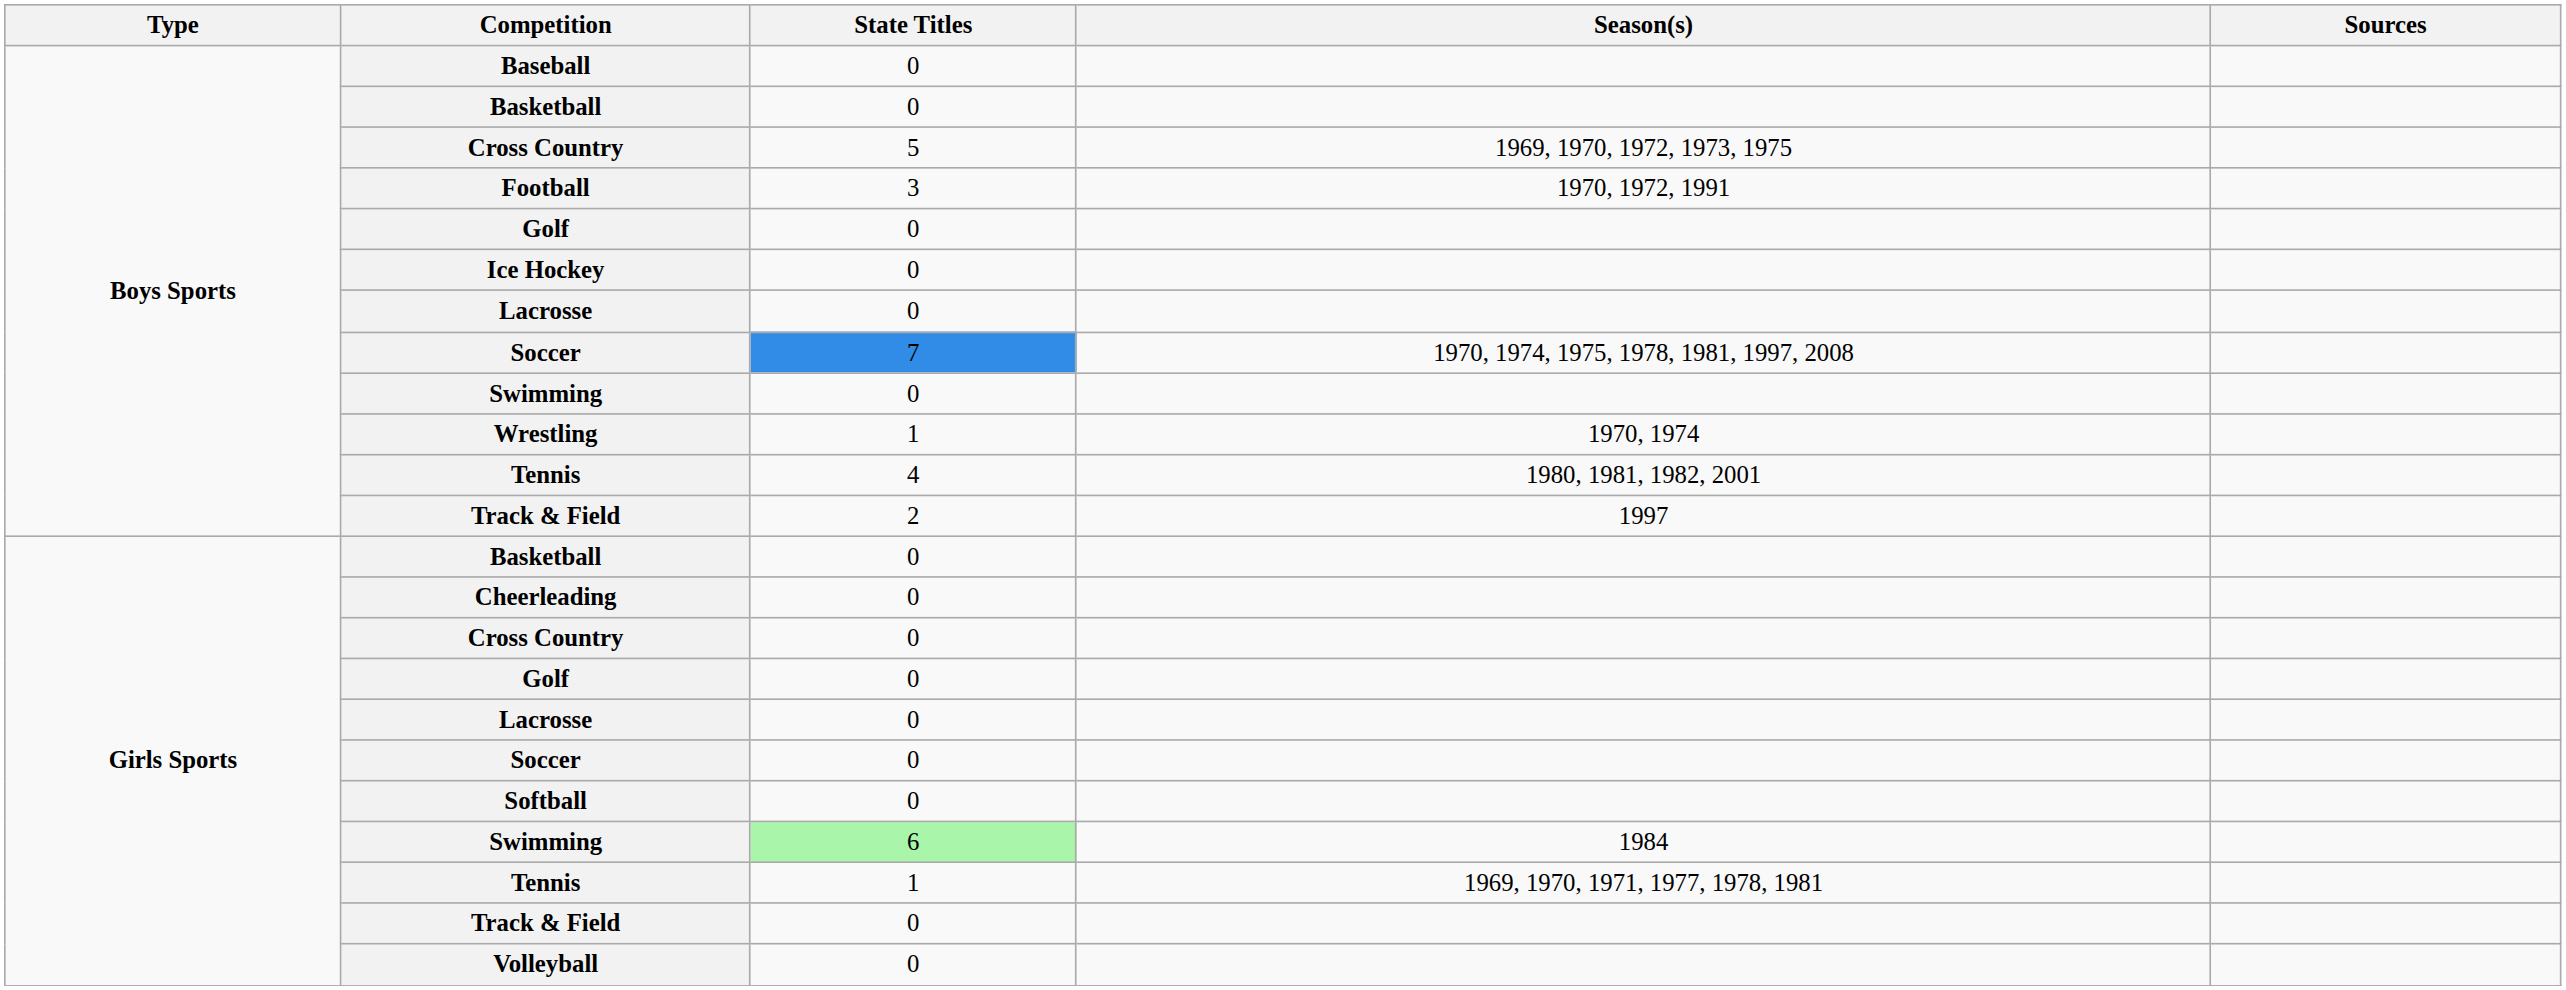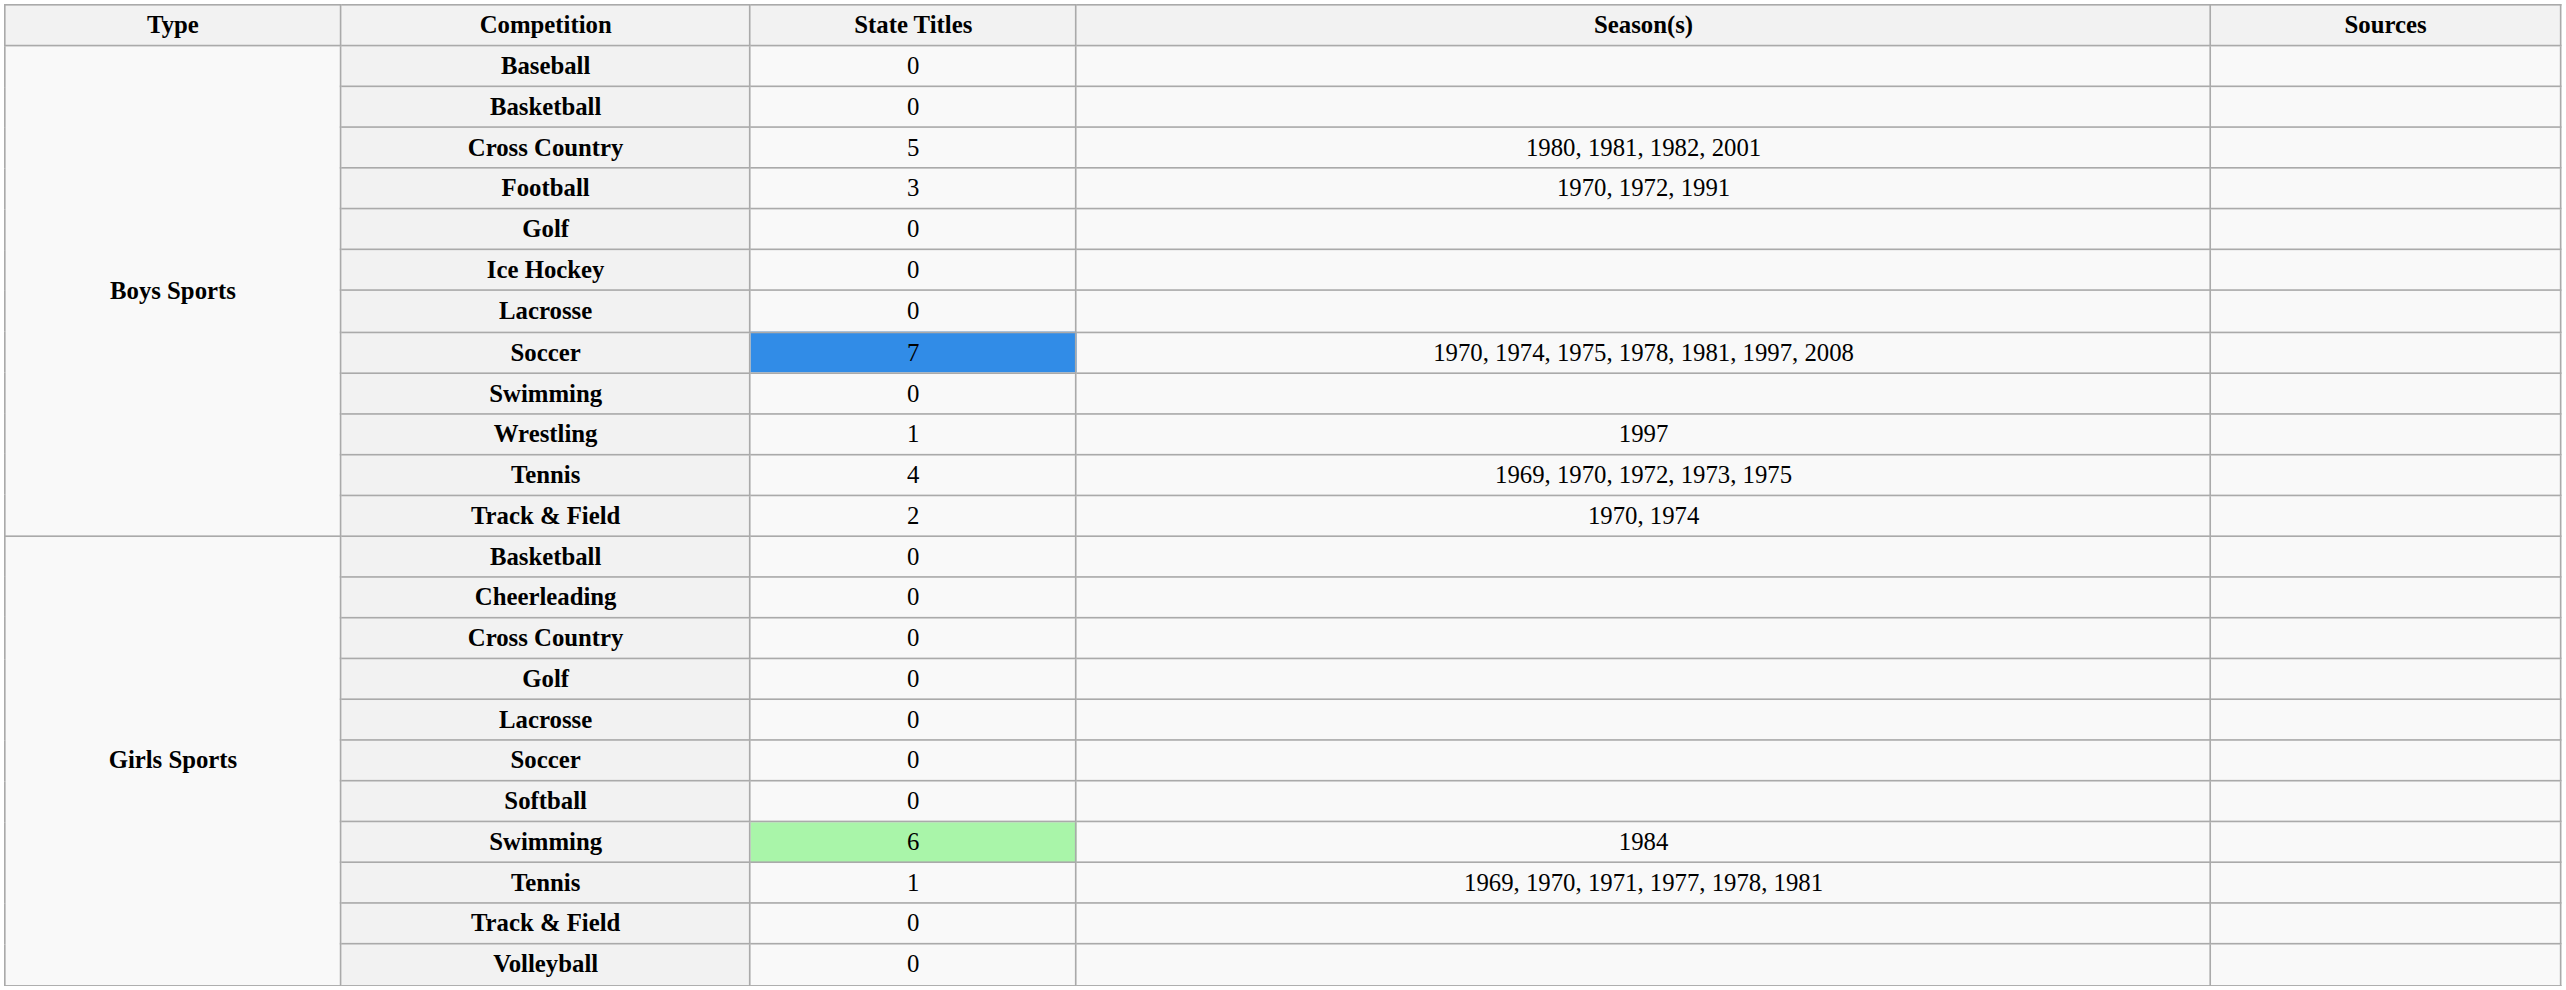 <table class="wikitable plainrowheaders" style="font-size:95%; text-align:center;">
 <tr>
 <th style="width: .25%;">Type</th>
 <th style="width: .25%;">Competition</th>
 <th style="width: .25%;">State Titles</th>
 <th style="width: 1%;">Season(s)</th>
 <th style="width: .25%;">Sources</th>
 </tr>
 <tr>
 <td rowspan="12"><strong>Boys Sports</strong></td>
 <th scope=col>Baseball</th>
 <td align="center">0</td>
 <td></td>
 <td></td>
 </tr>
 <tr>
 <th scope=col>Basketball</th>
 <td align="center">0</td>
 <td></td>
 <td></td>
 </tr>
 <tr>
 <th scope=col>Cross Country</th>
 <td align="center">5</td>
-<td>1969, 1970, 1972, 1973, 1975</td>
+<td>1980, 1981, 1982, 2001</td>
 <td></td>
 </tr>
 <tr>
 <th scope=col>Football</th>
 <td align="center">3</td>
 <td>1970, 1972, 1991</td>
 <td></td>
 </tr>
 <tr>
 <th scope=col>Golf</th>
 <td align="center">0</td>
 <td></td>
 <td></td>
 </tr>
 <tr>
 <th scope=col>Ice Hockey</th>
 <td align="center">0</td>
 <td></td>
 <td></td>
 </tr>
 <tr>
 <th scope=col>Lacrosse</th>
 <td align="center">0</td>
 <td></td>
 <td></td>
 </tr>
 <tr>
 <th scope=col>Soccer</th>
 <td bgcolor="#318CE7"align="center">7</td>
 <td>1970, 1974, 1975, 1978, 1981, 1997, 2008</td>
 <td></td>
 </tr>
 <tr>
 <th scope=col>Swimming</th>
 <td align="center">0</td>
 <td></td>
 <td></td>
 </tr>
 <tr>
 <th scope=col>Wrestling</th>
 <td align="center">1</td>
-<td>1970, 1974</td>
+<td>1997</td>
 <td></td>
 </tr>
 <tr>
 <th scope=col>Tennis</th>
 <td align="center">4</td>
-<td>1980, 1981, 1982, 2001</td>
+<td>1969, 1970, 1972, 1973, 1975</td>
 <td></td>
 </tr>
 <tr>
 <th scope=col>Track & Field</th>
 <td align="center">2</td>
-<td>1997</td>
+<td>1970, 1974</td>
 <td></td>
 </tr>
 <tr>
 <td rowspan="11"><strong>Girls Sports</strong></td>
 <th scope=col>Basketball</th>
 <td align="center">0</td>
 <td></td>
 <td></td>
 </tr>
 <tr>
 <th scope=col>Cheerleading</th>
 <td align="center">0</td>
 <td></td>
 <td></td>
 </tr>
 <tr>
 <th scope=col>Cross Country</th>
 <td align="center">0</td>
 <td></td>
 <td></td>
 </tr>
 <tr>
 <th scope=col>Golf</th>
 <td align="center">0</td>
 <td></td>
 <td></td>
 </tr>
 <tr>
 <th scope=col>Lacrosse</th>
 <td align="center">0</td>
 <td></td>
 <td></td>
 </tr>
 <tr>
 <th scope=col>Soccer</th>
 <td align="center">0</td>
 <td></td>
 <td></td>
 </tr>
 <tr>
 <th scope=col>Softball</th>
 <td align="center">0</td>
 <td></td>
 <td></td>
 </tr>
 <tr>
 <th scope=col>Swimming</th>
 <td bgcolor="#A9F5A9"align="center">6</td>
 <td>1984</td>
 <td></td>
 </tr>
 <tr>
 <th scope=col>Tennis</th>
 <td align="center">1</td>
 <td>1969, 1970, 1971, 1977, 1978, 1981</td>
 <td></td>
 </tr>
 <tr>
 <th scope=col>Track & Field</th>
 <td align="center">0</td>
 <td></td>
 <td></td>
 </tr>
 <tr>
 <th scope=col>Volleyball</th>
 <td align="center">0</td>
 <td></td>
 <td></td>
 </tr>
 <tr>
 </tr>
 </table>
